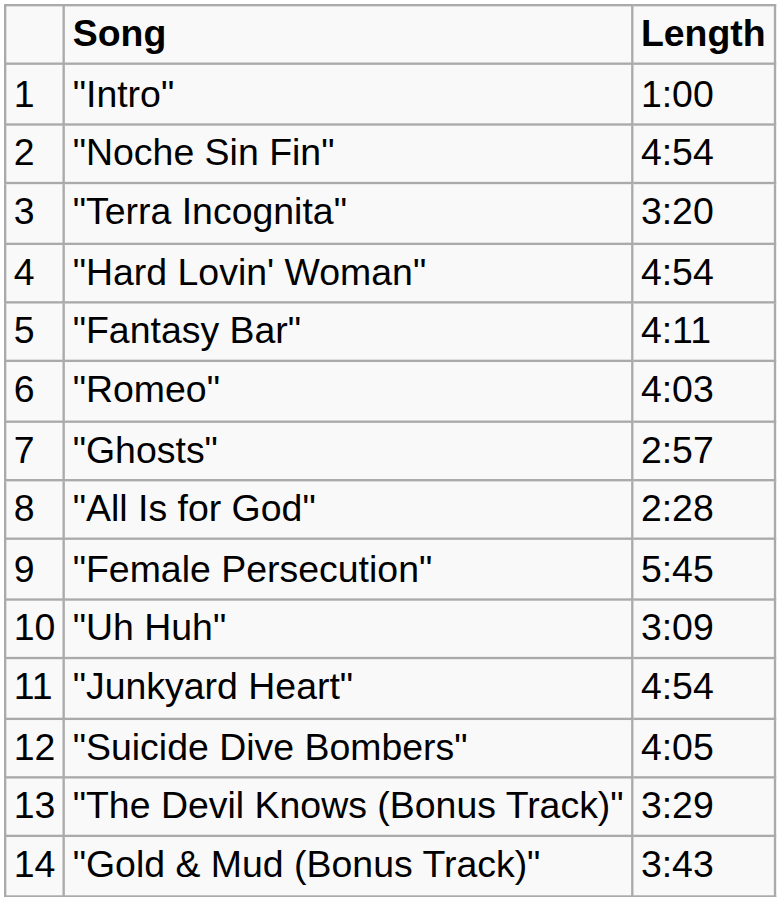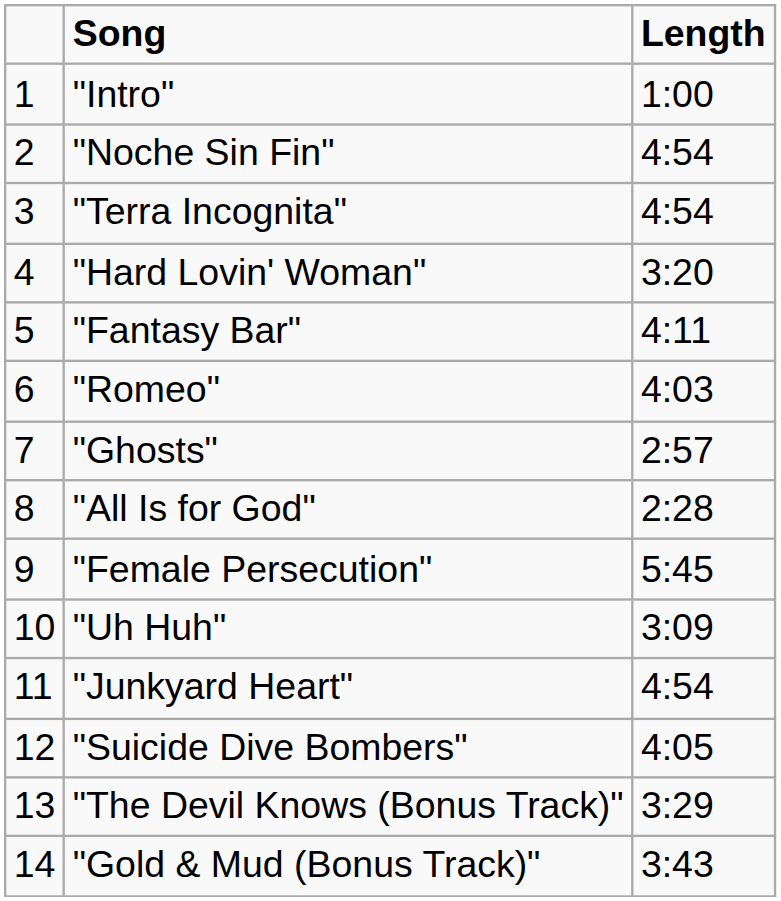 <table class="wikitable">
 <tr>
 <td></td>
 <td><strong>Song</strong></td>
 <td><strong>Length</strong></td>
 </tr>
 <tr>
 <td>1</td>
 <td>"Intro"</td>
 <td>1:00</td>
 </tr>
 <tr>
 <td>2</td>
 <td>"Noche Sin Fin"</td>
 <td>4:54</td>
 </tr>
 <tr>
 <td>3</td>
 <td>"Terra Incognita"</td>
-<td>3:20</td>
+<td>4:54</td>
 </tr>
 <tr>
 <td>4</td>
 <td>"Hard Lovin' Woman"</td>
-<td>4:54</td>
+<td>3:20</td>
 </tr>
 <tr>
 <td>5</td>
 <td>"Fantasy Bar"</td>
 <td>4:11</td>
 </tr>
 <tr>
 <td>6</td>
 <td>"Romeo"</td>
 <td>4:03</td>
 </tr>
 <tr>
 <td>7</td>
 <td>"Ghosts"</td>
 <td>2:57</td>
 </tr>
 <tr>
 <td>8</td>
 <td>"All Is for God"</td>
 <td>2:28</td>
 </tr>
 <tr>
 <td>9</td>
 <td>"Female Persecution"</td>
 <td>5:45</td>
 </tr>
 <tr>
 <td>10</td>
 <td>"Uh Huh"</td>
 <td>3:09</td>
 </tr>
 <tr>
 <td>11</td>
 <td>"Junkyard Heart"</td>
 <td>4:54</td>
 </tr>
 <tr>
 <td>12</td>
 <td>"Suicide Dive Bombers"</td>
 <td>4:05</td>
 </tr>
 <tr>
 <td>13</td>
 <td>"The Devil Knows (Bonus Track)"</td>
 <td>3:29</td>
 </tr>
 <tr>
 <td>14</td>
 <td>"Gold & Mud (Bonus Track)"</td>
 <td>3:43</td>
 </tr>
 <tr>
 </tr>
 </table>
